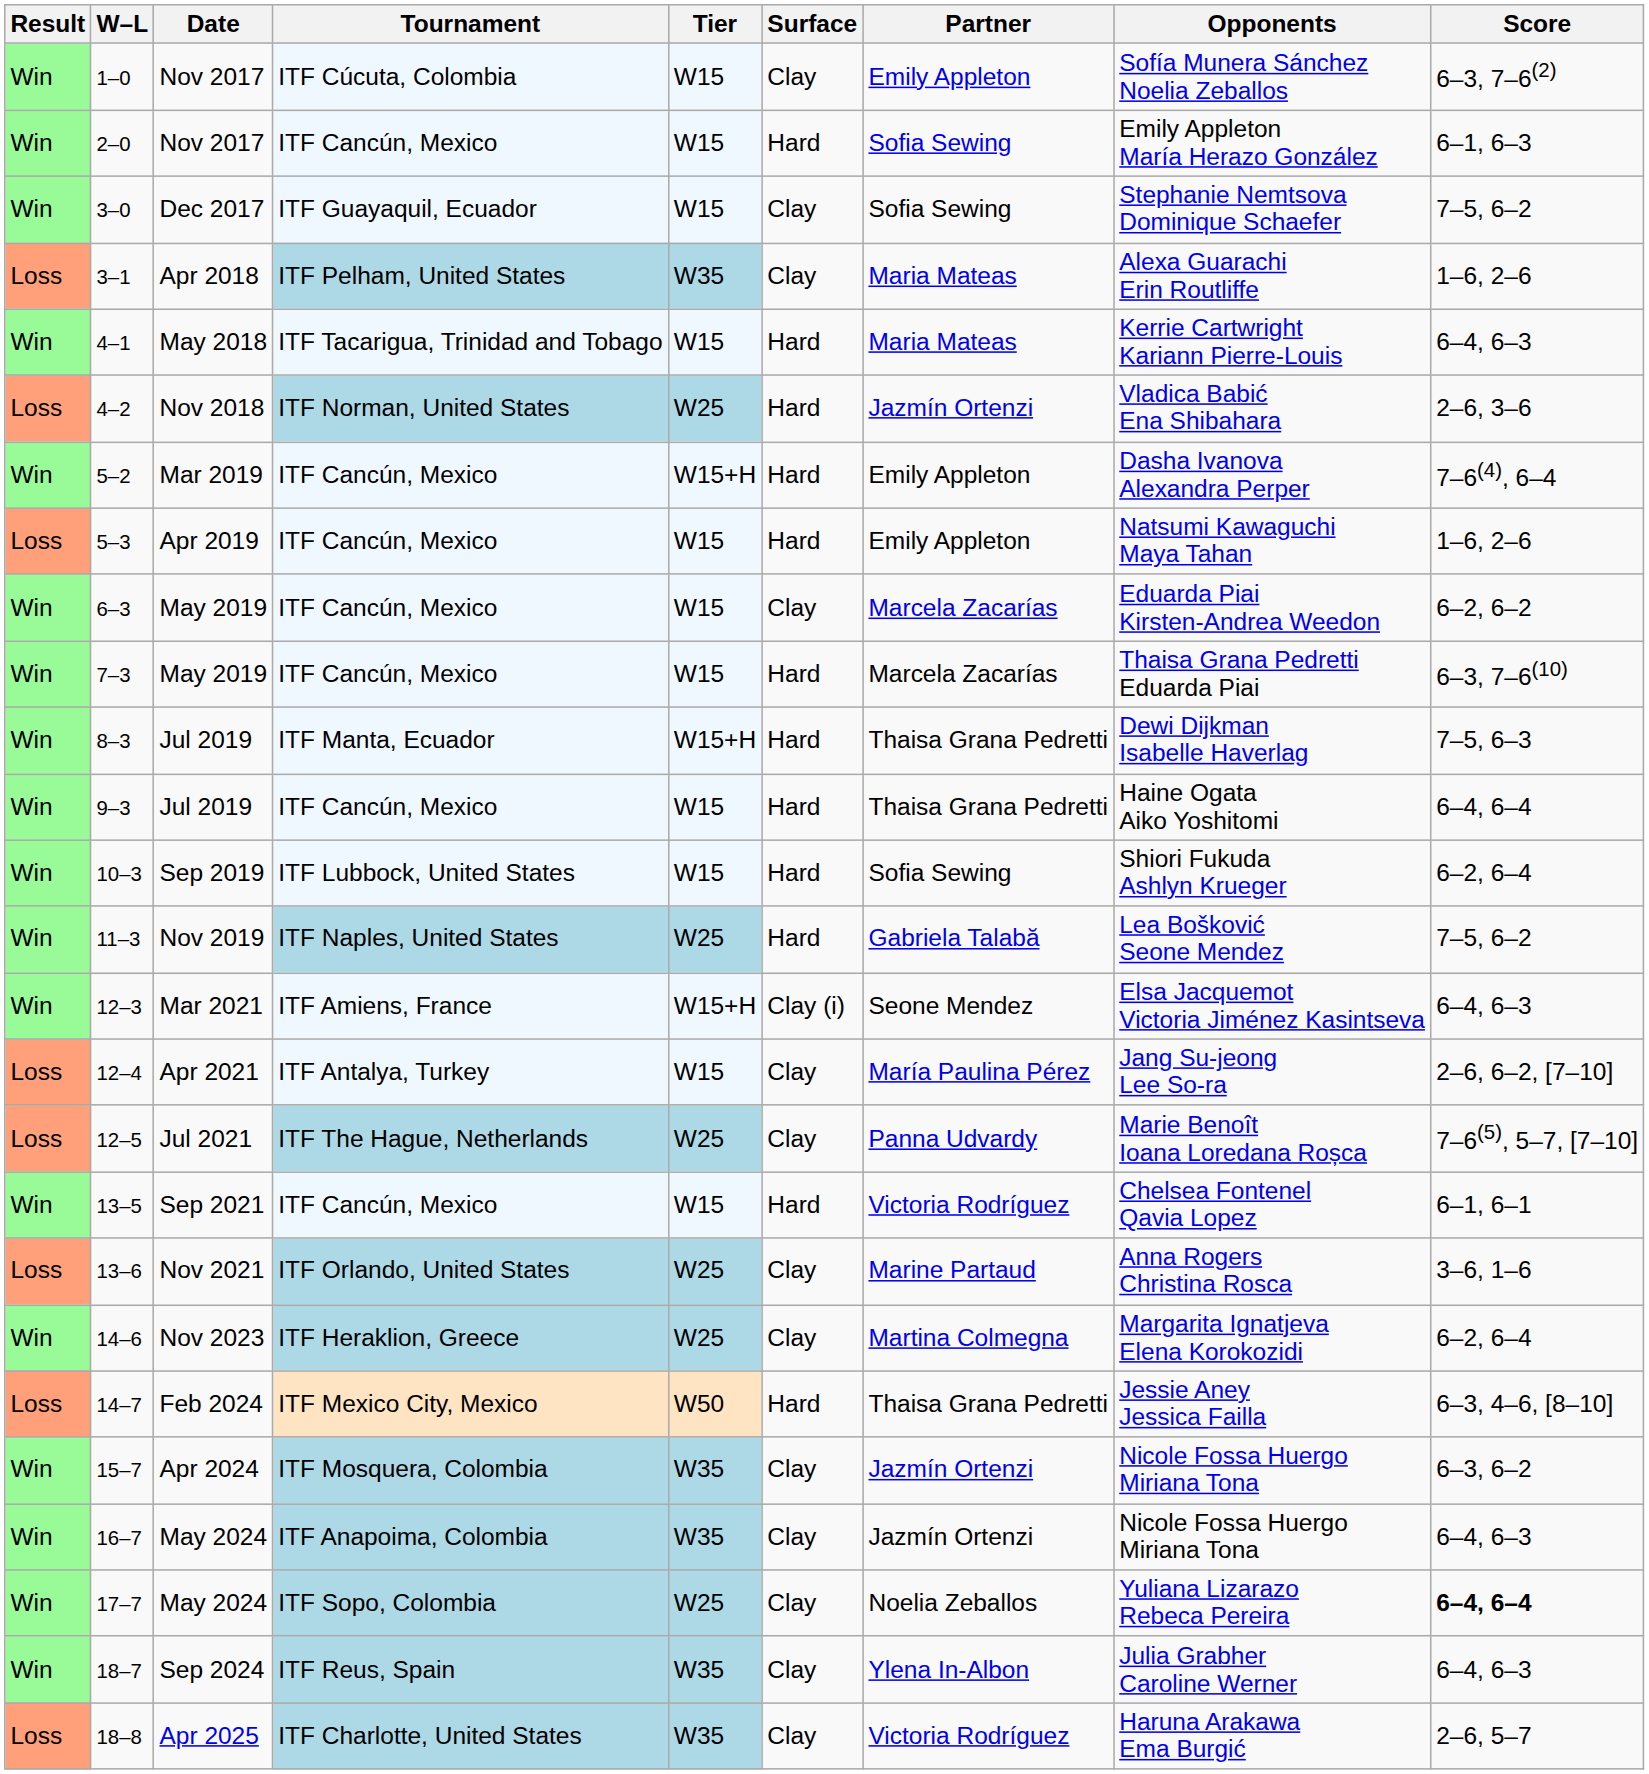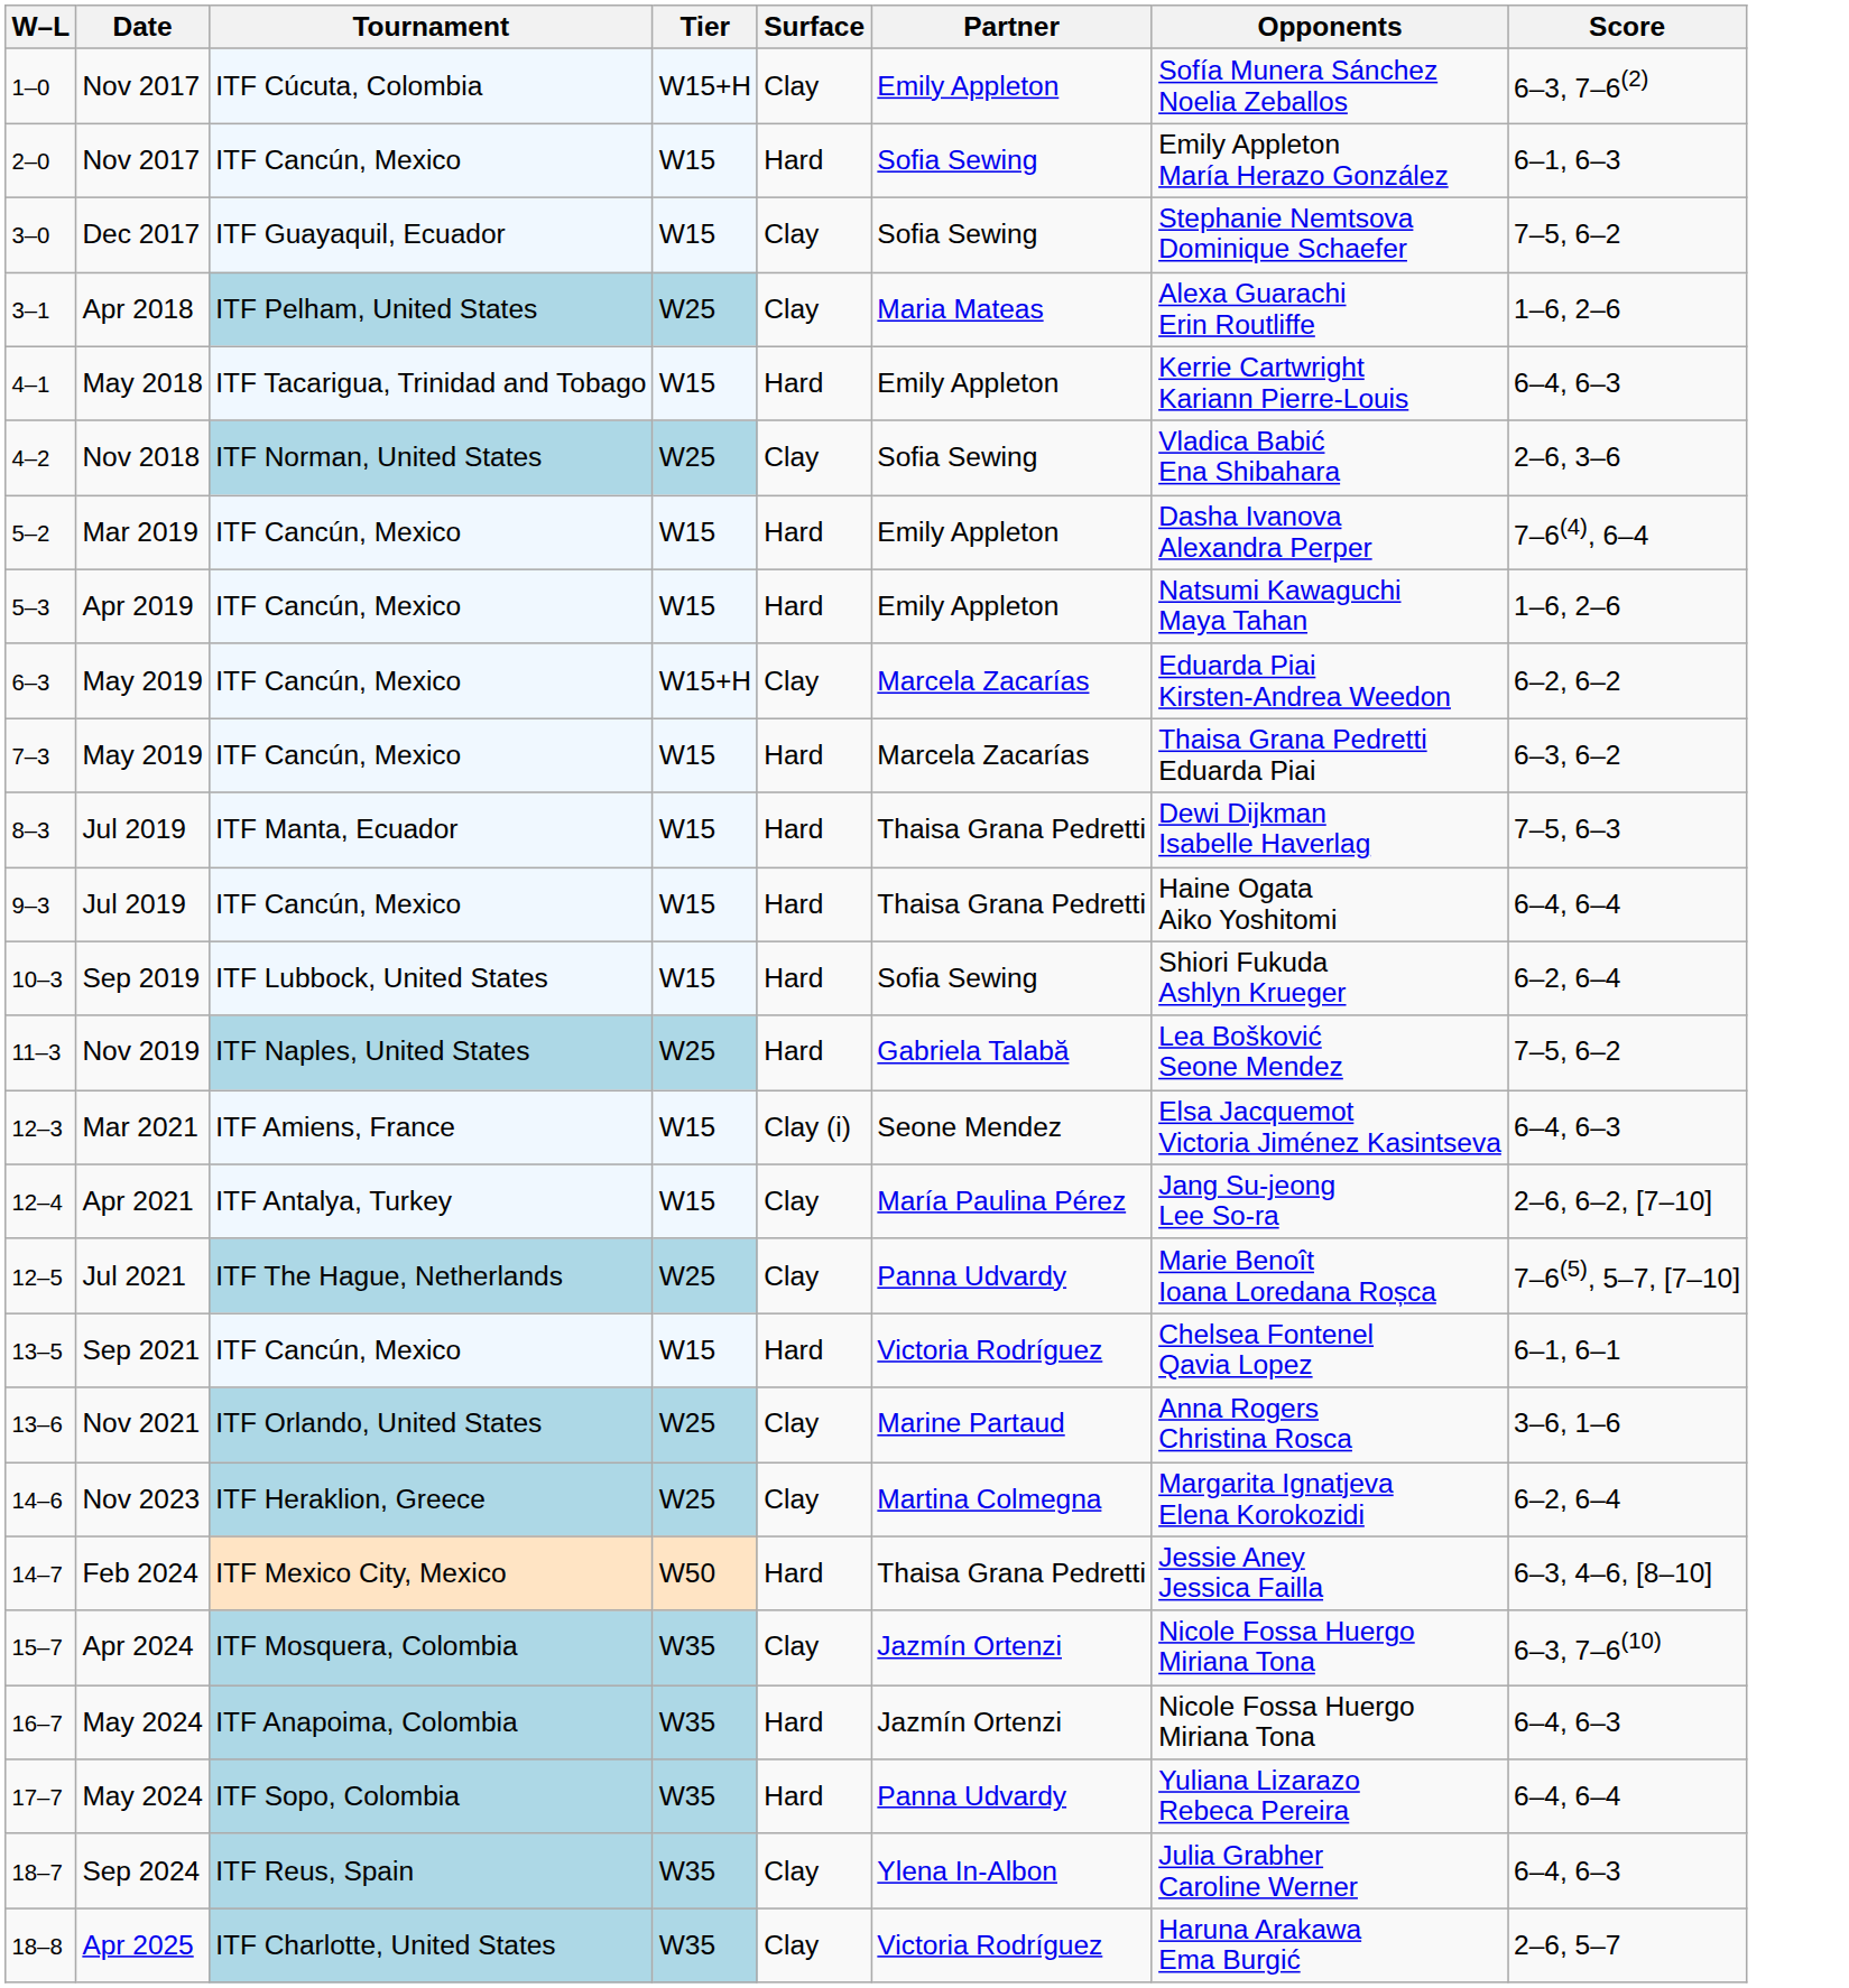 <table class="sortable wikitable">
 <tr>
-<th>Result</th>
 <th>W–L</th>
 <th>Date</th>
 <th>Tournament</th>
 <th>Tier</th>
 <th>Surface</th>
 <th>Partner</th>
 <th>Opponents</th>
 <th class="unsortable">Score</th>
 </tr>
 <tr>
-<td style="background:#98fb98;">Win</td>
 <td><small>1–0</small></td>
 <td>Nov 2017</td>
 <td style="background:#f0f8ff;">ITF Cúcuta, Colombia</td>
-<td style="background:#f0f8ff;">W15</td>
+<td style="background:#f0f8ff;">W15+H</td>
 <td>Clay</td>
 <td> <a href='#'>Emily Appleton</a></td>
 <td> <a href='#'>Sofía Munera Sánchez</a> <br>  <a href='#'>Noelia Zeballos</a></td>
 <td>6–3, 7–6<sup>(2)</sup></td>
 </tr>
 <tr>
-<td style="background:#98fb98;">Win</td>
 <td><small>2–0</small></td>
 <td>Nov 2017</td>
 <td style="background:#f0f8ff;">ITF Cancún, Mexico</td>
 <td style="background:#f0f8ff;">W15</td>
 <td>Hard</td>
 <td> <a href='#'>Sofia Sewing</a></td>
 <td> Emily Appleton <br>  <a href='#'>María Herazo González</a></td>
 <td>6–1, 6–3</td>
 </tr>
 <tr>
-<td style="background:#98fb98;">Win</td>
 <td><small>3–0</small></td>
 <td>Dec 2017</td>
 <td style="background:#f0f8ff;">ITF Guayaquil, Ecuador</td>
 <td style="background:#f0f8ff;">W15</td>
 <td>Clay</td>
 <td> Sofia Sewing</td>
 <td> <a href='#'>Stephanie Nemtsova</a> <br>  <a href='#'>Dominique Schaefer</a></td>
 <td>7–5, 6–2</td>
 </tr>
 <tr>
-<td style="background:#ffa07a;">Loss</td>
 <td><small>3–1</small></td>
 <td>Apr 2018</td>
 <td style="background:lightblue;">ITF Pelham, United States</td>
-<td style="background:lightblue;">W35</td>
+<td style="background:lightblue;">W25</td>
 <td>Clay</td>
 <td> <a href='#'>Maria Mateas</a></td>
 <td> <a href='#'>Alexa Guarachi</a> <br>  <a href='#'>Erin Routliffe</a></td>
 <td>1–6, 2–6</td>
 </tr>
 <tr>
-<td style="background:#98fb98;">Win</td>
 <td><small>4–1</small></td>
 <td>May 2018</td>
 <td style="background:#f0f8ff;">ITF Tacarigua, Trinidad and Tobago</td>
 <td style="background:#f0f8ff;">W15</td>
 <td>Hard</td>
-<td> <a href='#'>Maria Mateas</a></td>
+<td> Emily Appleton</td>
 <td> <a href='#'>Kerrie Cartwright</a> <br>  <a href='#'>Kariann Pierre-Louis</a></td>
 <td>6–4, 6–3</td>
 </tr>
 <tr>
-<td style="background:#ffa07a;">Loss</td>
 <td><small>4–2</small></td>
 <td>Nov 2018</td>
 <td style="background:lightblue;">ITF Norman, United States</td>
 <td style="background:lightblue;">W25</td>
-<td>Hard</td>
-<td> <a href='#'>Jazmín Ortenzi</a></td>
+<td>Clay</td>
+<td> Sofia Sewing</td>
 <td> <a href='#'>Vladica Babić</a> <br>  <a href='#'>Ena Shibahara</a></td>
 <td>2–6, 3–6</td>
 </tr>
 <tr>
-<td style="background:#98fb98;">Win</td>
 <td><small>5–2</small></td>
 <td>Mar 2019</td>
 <td style="background:#f0f8ff;">ITF Cancún, Mexico</td>
-<td style="background:#f0f8ff;">W15+H</td>
+<td style="background:#f0f8ff;">W15</td>
 <td>Hard</td>
 <td> Emily Appleton</td>
 <td> <a href='#'>Dasha Ivanova</a> <br>  <a href='#'>Alexandra Perper</a></td>
 <td>7–6<sup>(4)</sup>, 6–4</td>
 </tr>
 <tr>
-<td style="background:#ffa07a;">Loss</td>
 <td><small>5–3</small></td>
 <td>Apr 2019</td>
 <td style="background:#f0f8ff;">ITF Cancún, Mexico</td>
 <td style="background:#f0f8ff;">W15</td>
 <td>Hard</td>
 <td> Emily Appleton</td>
 <td> <a href='#'>Natsumi Kawaguchi</a> <br>  <a href='#'>Maya Tahan</a></td>
 <td>1–6, 2–6</td>
 </tr>
 <tr>
-<td style="background:#98fb98;">Win</td>
 <td><small>6–3</small></td>
 <td>May 2019</td>
 <td style="background:#f0f8ff;">ITF Cancún, Mexico</td>
-<td style="background:#f0f8ff;">W15</td>
+<td style="background:#f0f8ff;">W15+H</td>
 <td>Clay</td>
 <td> <a href='#'>Marcela Zacarías</a></td>
 <td> <a href='#'>Eduarda Piai</a> <br>  <a href='#'>Kirsten-Andrea Weedon</a></td>
 <td>6–2, 6–2</td>
 </tr>
 <tr>
-<td style="background:#98fb98;">Win</td>
 <td><small>7–3</small></td>
 <td>May 2019</td>
 <td style="background:#f0f8ff;">ITF Cancún, Mexico</td>
 <td style="background:#f0f8ff;">W15</td>
 <td>Hard</td>
 <td> Marcela Zacarías</td>
 <td> <a href='#'>Thaisa Grana Pedretti</a> <br>  Eduarda Piai</td>
-<td>6–3, 7–6<sup>(10)</sup></td>
+<td>6–3, 6–2</td>
 </tr>
 <tr>
-<td style="background:#98fb98;">Win</td>
 <td><small>8–3</small></td>
 <td>Jul 2019</td>
 <td style="background:#f0f8ff;">ITF Manta, Ecuador</td>
-<td style="background:#f0f8ff;">W15+H</td>
+<td style="background:#f0f8ff;">W15</td>
 <td>Hard</td>
 <td> Thaisa Grana Pedretti</td>
 <td> <a href='#'>Dewi Dijkman</a> <br>  <a href='#'>Isabelle Haverlag</a></td>
 <td>7–5, 6–3</td>
 </tr>
 <tr>
-<td style="background:#98fb98;">Win</td>
 <td><small>9–3</small></td>
 <td>Jul 2019</td>
 <td style="background:#f0f8ff;">ITF Cancún, Mexico</td>
 <td style="background:#f0f8ff;">W15</td>
 <td>Hard</td>
 <td> Thaisa Grana Pedretti</td>
 <td> Haine Ogata <br>  Aiko Yoshitomi</td>
 <td>6–4, 6–4</td>
 </tr>
 <tr>
-<td style="background:#98fb98;">Win</td>
 <td><small>10–3</small></td>
 <td>Sep 2019</td>
 <td style="background:#f0f8ff;">ITF Lubbock, United States</td>
 <td style="background:#f0f8ff;">W15</td>
 <td>Hard</td>
 <td> Sofia Sewing</td>
 <td> Shiori Fukuda <br>  <a href='#'>Ashlyn Krueger</a></td>
 <td>6–2, 6–4</td>
 </tr>
 <tr>
-<td style="background:#98fb98;">Win</td>
 <td><small>11–3</small></td>
 <td>Nov 2019</td>
 <td style="background:lightblue;">ITF Naples, United States</td>
 <td style="background:lightblue;">W25</td>
 <td>Hard</td>
 <td> <a href='#'>Gabriela Talabă</a></td>
 <td> <a href='#'>Lea Bošković</a> <br>  <a href='#'>Seone Mendez</a></td>
 <td>7–5, 6–2</td>
 </tr>
 <tr>
-<td style="background:#98fb98;">Win</td>
 <td><small>12–3</small></td>
 <td>Mar 2021</td>
 <td style="background:#f0f8ff;">ITF Amiens, France</td>
-<td style="background:#f0f8ff;">W15+H</td>
+<td style="background:#f0f8ff;">W15</td>
 <td>Clay (i)</td>
 <td> Seone Mendez</td>
 <td> <a href='#'>Elsa Jacquemot</a> <br>  <a href='#'>Victoria Jiménez Kasintseva</a></td>
 <td>6–4, 6–3</td>
 </tr>
 <tr>
-<td style="background:#ffa07a;">Loss</td>
 <td><small>12–4</small></td>
 <td>Apr 2021</td>
 <td style="background:#f0f8ff;">ITF Antalya, Turkey</td>
 <td style="background:#f0f8ff;">W15</td>
 <td>Clay</td>
 <td> <a href='#'>María Paulina Pérez</a></td>
 <td> <a href='#'>Jang Su-jeong</a> <br>  <a href='#'>Lee So-ra</a></td>
 <td>2–6, 6–2, [7–10]</td>
 </tr>
 <tr>
-<td bgcolor="FFA07A">Loss</td>
 <td><small>12–5</small></td>
 <td>Jul 2021</td>
 <td style="background:lightblue;">ITF The Hague, Netherlands</td>
 <td style="background:lightblue;">W25</td>
 <td>Clay</td>
 <td> <a href='#'>Panna Udvardy</a></td>
 <td> <a href='#'>Marie Benoît</a> <br>  <a href='#'>Ioana Loredana Roșca</a></td>
 <td>7–6<sup>(5)</sup>, 5–7, [7–10]</td>
 </tr>
 <tr>
-<td style="background:#98fb98;">Win</td>
 <td><small>13–5</small></td>
 <td>Sep 2021</td>
 <td style="background:#f0f8ff;">ITF Cancún, Mexico</td>
 <td style="background:#f0f8ff;">W15</td>
 <td>Hard</td>
 <td> <a href='#'>Victoria Rodríguez</a></td>
 <td> <a href='#'>Chelsea Fontenel</a> <br>  <a href='#'>Qavia Lopez</a></td>
 <td>6–1, 6–1</td>
 </tr>
 <tr>
-<td bgcolor="FFA07A">Loss</td>
 <td><small>13–6</small></td>
 <td>Nov 2021</td>
 <td style="background:lightblue;">ITF Orlando, United States</td>
 <td style="background:lightblue;">W25</td>
 <td>Clay</td>
 <td> <a href='#'>Marine Partaud</a></td>
 <td> <a href='#'>Anna Rogers</a> <br>  <a href='#'>Christina Rosca</a></td>
 <td>3–6, 1–6</td>
 </tr>
 <tr>
-<td bgcolor="98FB98">Win</td>
 <td><small>14–6</small></td>
 <td>Nov 2023</td>
 <td style="background:lightblue;">ITF Heraklion, Greece</td>
 <td style="background:lightblue;">W25</td>
 <td>Clay</td>
 <td> <a href='#'>Martina Colmegna</a></td>
 <td> <a href='#'>Margarita Ignatjeva</a> <br>  <a href='#'>Elena Korokozidi</a></td>
 <td>6–2, 6–4</td>
 </tr>
 <tr>
-<td bgcolor="FFA07A">Loss</td>
 <td><small>14–7</small></td>
 <td>Feb 2024</td>
 <td style="background:#ffe4c4;">ITF Mexico City, Mexico</td>
 <td style="background:#ffe4c4;">W50</td>
 <td>Hard</td>
 <td> Thaisa Grana Pedretti</td>
 <td> <a href='#'>Jessie Aney</a> <br>  <a href='#'>Jessica Failla</a></td>
 <td>6–3, 4–6, [8–10]</td>
 </tr>
 <tr>
-<td bgcolor="98FB98">Win</td>
 <td><small>15–7</small></td>
 <td>Apr 2024</td>
 <td style="background:lightblue;">ITF Mosquera, Colombia</td>
 <td style="background:lightblue;">W35</td>
 <td>Clay</td>
 <td> <a href='#'>Jazmín Ortenzi</a></td>
 <td> <a href='#'>Nicole Fossa Huergo</a> <br>  <a href='#'>Miriana Tona</a></td>
-<td>6–3, 6–2</td>
+<td>6–3, 7–6<sup>(10)</sup></td>
 </tr>
 <tr>
-<td bgcolor="98FB98">Win</td>
 <td><small>16–7</small></td>
 <td>May 2024</td>
 <td style="background:lightblue;">ITF Anapoima, Colombia</td>
 <td style="background:lightblue;">W35</td>
-<td>Clay</td>
+<td>Hard</td>
 <td> Jazmín Ortenzi</td>
 <td> Nicole Fossa Huergo <br>  Miriana Tona</td>
 <td>6–4, 6–3</td>
 </tr>
 <tr>
-<td bgcolor="98FB98">Win</td>
 <td><small>17–7</small></td>
 <td>May 2024</td>
 <td style="background:lightblue;">ITF Sopo, Colombia</td>
-<td style="background:lightblue;">W25</td>
-<td>Clay</td>
-<td> Noelia Zeballos</td>
+<td style="background:lightblue;">W35</td>
+<td>Hard</td>
+<td> <a href='#'>Panna Udvardy</a></td>
 <td> <a href='#'>Yuliana Lizarazo</a> <br>  <a href='#'>Rebeca Pereira</a></td>
-<td><strong>6–4, 6–4</strong></td>
+<td>6–4, 6–4</td>
 </tr>
 <tr>
-<td bgcolor="98FB98">Win</td>
 <td><small>18–7</small></td>
 <td>Sep 2024</td>
 <td style="background:lightblue;">ITF Reus, Spain</td>
 <td style="background:lightblue;">W35</td>
 <td>Clay</td>
 <td> <a href='#'>Ylena In-Albon</a></td>
 <td> <a href='#'>Julia Grabher</a> <br>  <a href='#'>Caroline Werner</a></td>
 <td>6–4, 6–3</td>
 </tr>
 <tr>
-<td bgcolor="FFA07A">Loss</td>
 <td><small>18–8</small></td>
 <td><a href='#'>Apr 2025</a></td>
 <td style="background:lightblue;">ITF Charlotte, United States</td>
 <td style="background:lightblue;">W35</td>
 <td>Clay</td>
 <td> <a href='#'>Victoria Rodríguez</a></td>
 <td> <a href='#'>Haruna Arakawa</a> <br>  <a href='#'>Ema Burgić</a></td>
 <td>2–6, 5–7</td>
 </tr>
 </table>
